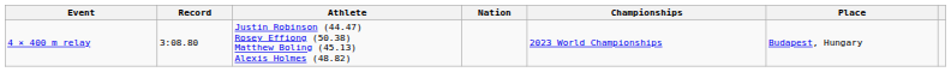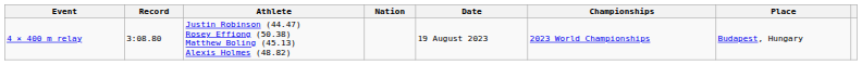 <table class="wikitable" style="font-size:95%; width: 100%;">
 <tr>
 <th>Event</th>
 <th>Record</th>
 <th>Athlete</th>
 <th>Nation</th>
+<th>Date</th>
 <th>Championships</th>
 <th>Place</th>
 <th></th>
 </tr>
 <tr>
 <td><a href='#'>4 × 400 m relay</a></td>
 <td>3:08.80 <strong></strong></td>
 <td><a href='#'>Justin Robinson</a> (44.47)<br><a href='#'>Rosey Effiong</a> (50.38)<br><a href='#'>Matthew Boling</a> (45.13)<br><a href='#'>Alexis Holmes</a> (48.82)</td>
 <td></td>
+<td>19 August 2023</td>
 <td><a href='#'>2023 World Championships</a></td>
 <td><a href='#'>Budapest</a>, Hungary</td>
 <td></td>
 </tr>
 </table>
